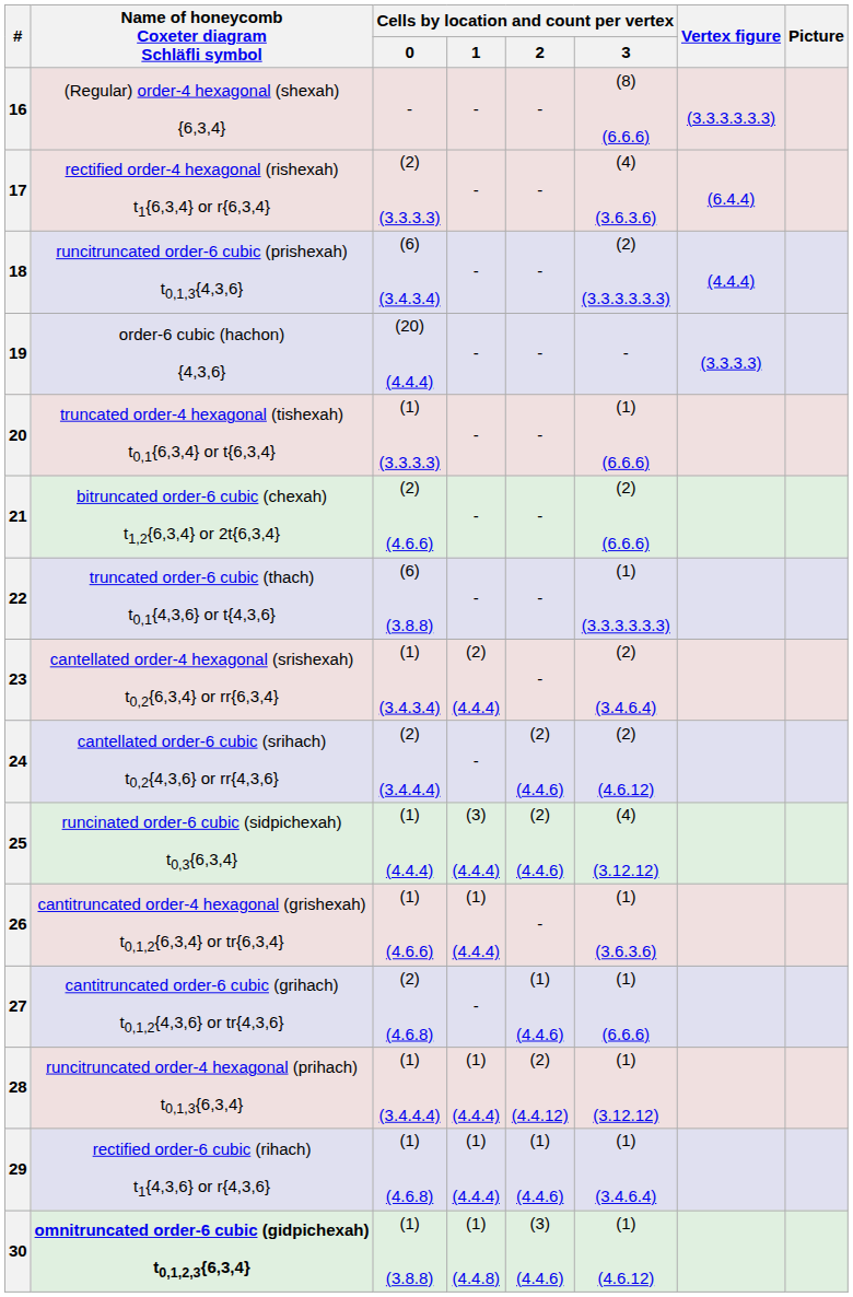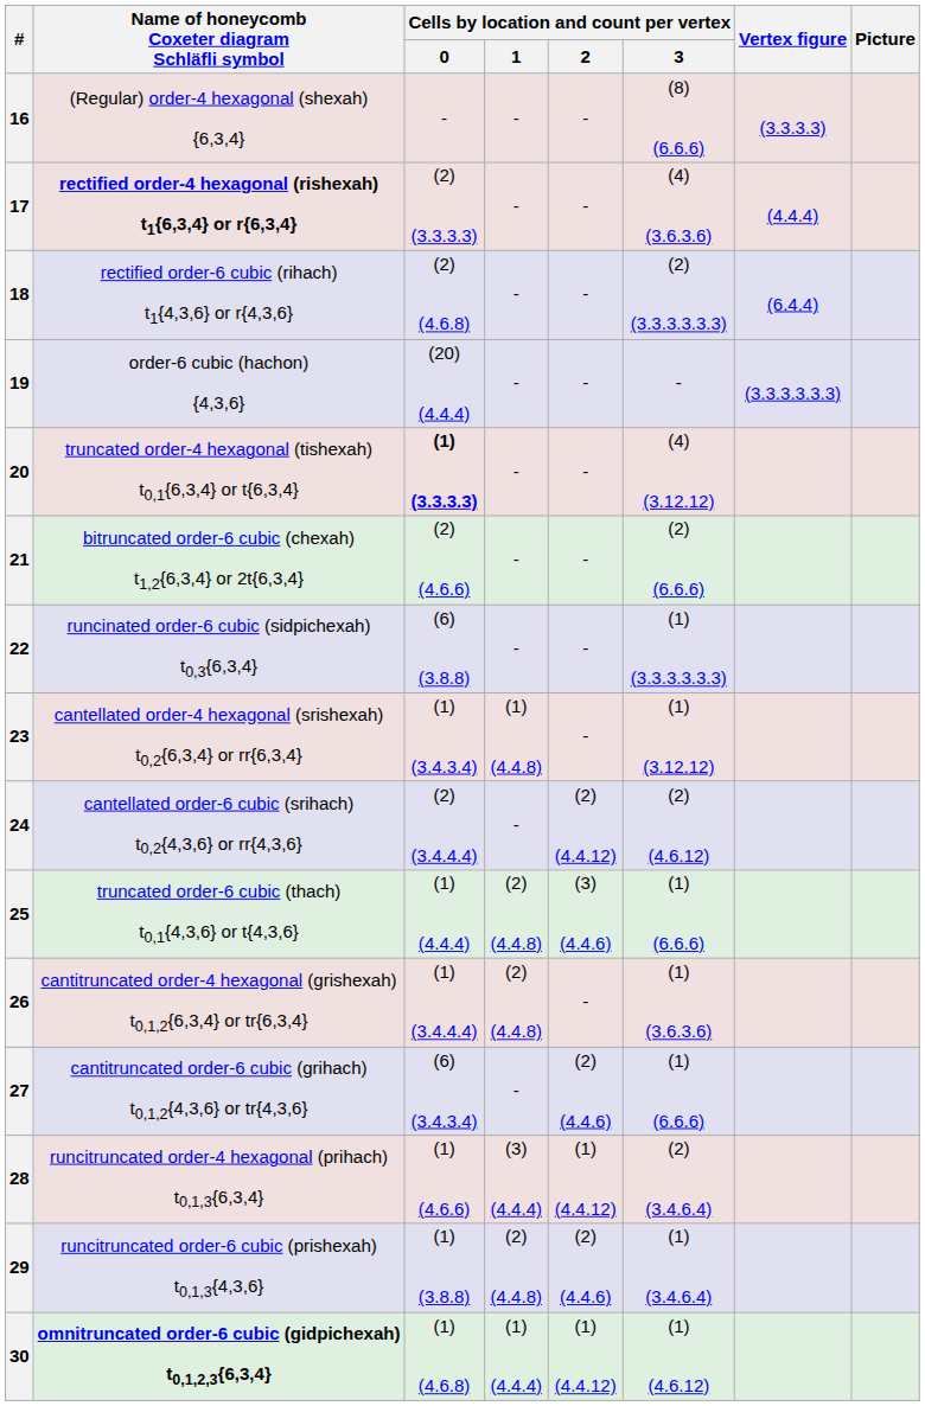 <table class=wikitable>
 <tr>
 <th rowspan=2>#</th>
 <th rowspan=2>Name of honeycomb<br><a href='#'>Coxeter diagram</a><br><a href='#'>Schläfli symbol</a></th>
 <th colspan=4>Cells by location and count per vertex</th>
 <th rowspan=2><a href='#'>Vertex figure</a></th>
 <th rowspan=2>Picture</th>
 </tr>
 <tr>
 <th>0<br></th>
 <th>1<br></th>
 <th>2<br></th>
 <th>3<br></th>
 </tr>
 <tr BGCOLOR="#f0e0e0" align=center>
 <th>16</th>
 <td>(Regular) <a href='#'>order-4 hexagonal</a> (shexah)<br><br>{6,3,4}</td>
 <td>-</td>
 <td>-</td>
 <td>-</td>
 <td>(8)<br><br><br><a href='#'>(6.6.6)</a></td>
-<td> <br><a href='#'>(3.3.3.3.3.3)</a></td>
+<td> <br><a href='#'>(3.3.3.3)</a></td>
 <td></td>
 </tr>
 <tr BGCOLOR="#f0e0e0" align=center>
 <th>17</th>
-<td><a href='#'>rectified order-4 hexagonal</a> (rishexah)<br><br>t<sub>1</sub>{6,3,4} or r{6,3,4}</td>
+<td><strong><a href='#'>rectified order-4 hexagonal</a> (rishexah)<br><br>t<sub>1</sub>{6,3,4} or r{6,3,4}</strong></td>
 <td>(2)<br><br><br><a href='#'>(3.3.3.3)</a></td>
 <td>-</td>
 <td>-</td>
 <td>(4)<br><br><br><a href='#'>(3.6.3.6)</a></td>
-<td> <br><a href='#'>(6.4.4)</a></td>
+<td> <br><a href='#'>(4.4.4)</a></td>
 <td></td>
 </tr>
 <tr BGCOLOR="#e0e0f0" align=center>
 <th>18</th>
-<td><a href='#'>runcitruncated order-6 cubic</a> (prishexah)<br><br>t<sub>0,1,3</sub>{4,3,6}</td>
-<td>(6)<br><br><br><a href='#'>(3.4.3.4)</a></td>
+<td><a href='#'>rectified order-6 cubic</a> (rihach)<br><br>t<sub>1</sub>{4,3,6} or r{4,3,6}</td>
+<td>(2)<br><br><br><a href='#'>(4.6.8)</a></td>
 <td>-</td>
 <td>-</td>
 <td>(2)<br><br><br><a href='#'>(3.3.3.3.3.3)</a></td>
-<td> <br><a href='#'>(4.4.4)</a></td>
+<td> <br><a href='#'>(6.4.4)</a></td>
 <td></td>
 </tr>
 <tr BGCOLOR="#e0e0f0" align=center>
 <th>19</th>
 <td>order-6 cubic (hachon)<br><br>{4,3,6}</td>
 <td>(20)<br><br><br><a href='#'>(4.4.4)</a></td>
 <td>-</td>
 <td>-</td>
 <td>-</td>
-<td> <br><a href='#'>(3.3.3.3)</a></td>
+<td> <br><a href='#'>(3.3.3.3.3.3)</a></td>
 <td></td>
 </tr>
 <tr BGCOLOR="#f0e0e0" align=center>
 <th>20</th>
 <td><a href='#'>truncated order-4 hexagonal</a> (tishexah)<br><br>t<sub>0,1</sub>{6,3,4} or t{6,3,4}</td>
-<td>(1)<br><br><br><a href='#'>(3.3.3.3)</a></td>
+<td><strong>(1)<br><br><br><a href='#'>(3.3.3.3)</a></strong></td>
 <td>-</td>
 <td>-</td>
-<td>(1)<br><br><br><a href='#'>(6.6.6)</a></td>
+<td>(4)<br><br><br><a href='#'>(3.12.12)</a></td>
 <td></td>
 <td></td>
 </tr>
 <tr BGCOLOR="#e0f0e0" align=center>
 <th>21</th>
 <td><a href='#'>bitruncated order-6 cubic</a> (chexah)<br><br>t<sub>1,2</sub>{6,3,4} or 2t{6,3,4}</td>
 <td>(2)<br><br><br><a href='#'>(4.6.6)</a></td>
 <td>-</td>
 <td>-</td>
 <td>(2)<br><br><br><a href='#'>(6.6.6)</a></td>
 <td></td>
 <td></td>
 </tr>
 <tr BGCOLOR="#e0e0f0" align=center>
 <th>22</th>
-<td><a href='#'>truncated order-6 cubic</a> (thach)<br><br>t<sub>0,1</sub>{4,3,6} or t{4,3,6}</td>
+<td><a href='#'>runcinated order-6 cubic</a> (sidpichexah)<br><br>t<sub>0,3</sub>{6,3,4}</td>
 <td>(6)<br><br><br><a href='#'>(3.8.8)</a></td>
 <td>-</td>
 <td>-</td>
 <td>(1)<br><br><br><a href='#'>(3.3.3.3.3.3)</a></td>
 <td></td>
 <td></td>
 </tr>
 <tr BGCOLOR="#f0e0e0" align=center>
 <th>23</th>
 <td><a href='#'>cantellated order-4 hexagonal</a> (srishexah)<br><br>t<sub>0,2</sub>{6,3,4} or rr{6,3,4}</td>
 <td>(1)<br><br><br><a href='#'>(3.4.3.4)</a></td>
-<td>(2)<br><br><br><a href='#'>(4.4.4)</a></td>
+<td>(1)<br><br><br><a href='#'>(4.4.8)</a></td>
 <td>-</td>
-<td>(2)<br><br><br><a href='#'>(3.4.6.4)</a></td>
+<td>(1)<br><br><br><a href='#'>(3.12.12)</a></td>
 <td></td>
 <td></td>
 </tr>
 <tr BGCOLOR="#e0e0f0" align=center>
 <th>24</th>
 <td><a href='#'>cantellated order-6 cubic</a> (srihach)<br><br>t<sub>0,2</sub>{4,3,6} or rr{4,3,6}</td>
 <td>(2)<br><br><br><a href='#'>(3.4.4.4)</a></td>
 <td>-</td>
-<td>(2)<br><br><br><a href='#'>(4.4.6)</a></td>
+<td>(2)<br><br><br><a href='#'>(4.4.12)</a></td>
 <td>(2)<br><br><br><a href='#'>(4.6.12)</a></td>
 <td></td>
 <td></td>
 </tr>
 <tr BGCOLOR="#e0f0e0" align=center>
 <th>25</th>
-<td><a href='#'>runcinated order-6 cubic</a> (sidpichexah)<br><br>t<sub>0,3</sub>{6,3,4}</td>
+<td><a href='#'>truncated order-6 cubic</a> (thach)<br><br>t<sub>0,1</sub>{4,3,6} or t{4,3,6}</td>
 <td>(1)<br><br><br><a href='#'>(4.4.4)</a></td>
-<td>(3)<br><br><br><a href='#'>(4.4.4)</a></td>
-<td>(2)<br><br><br><a href='#'>(4.4.6)</a></td>
-<td>(4)<br><br><br><a href='#'>(3.12.12)</a></td>
+<td>(2)<br><br><br><a href='#'>(4.4.8)</a></td>
+<td>(3)<br><br><br><a href='#'>(4.4.6)</a></td>
+<td>(1)<br><br><br><a href='#'>(6.6.6)</a></td>
 <td></td>
 <td></td>
 </tr>
 <tr BGCOLOR="#f0e0e0" align=center>
 <th>26</th>
 <td><a href='#'>cantitruncated order-4 hexagonal</a> (grishexah)<br><br>t<sub>0,1,2</sub>{6,3,4} or tr{6,3,4}</td>
-<td>(1)<br><br><br><a href='#'>(4.6.6)</a></td>
-<td>(1)<br><br><br><a href='#'>(4.4.4)</a></td>
+<td>(1)<br><br><br><a href='#'>(3.4.4.4)</a></td>
+<td>(2)<br><br><br><a href='#'>(4.4.8)</a></td>
 <td>-</td>
 <td>(1)<br><br><br><a href='#'>(3.6.3.6)</a></td>
 <td></td>
 <td></td>
 </tr>
 <tr BGCOLOR="#e0e0f0" align=center>
 <th>27</th>
 <td><a href='#'>cantitruncated order-6 cubic</a> (grihach)<br><br>t<sub>0,1,2</sub>{4,3,6} or tr{4,3,6}</td>
-<td>(2)<br><br><br><a href='#'>(4.6.8)</a></td>
+<td>(6)<br><br><br><a href='#'>(3.4.3.4)</a></td>
 <td>-</td>
-<td>(1)<br><br><br><a href='#'>(4.4.6)</a></td>
+<td>(2)<br><br><br><a href='#'>(4.4.6)</a></td>
 <td>(1)<br><br><br><a href='#'>(6.6.6)</a></td>
 <td></td>
 <td></td>
 </tr>
 <tr BGCOLOR="#f0e0e0" align=center>
 <th>28</th>
 <td><a href='#'>runcitruncated order-4 hexagonal</a> (prihach)<br><br>t<sub>0,1,3</sub>{6,3,4}</td>
-<td>(1)<br><br><br><a href='#'>(3.4.4.4)</a></td>
-<td>(1)<br><br><br><a href='#'>(4.4.4)</a></td>
-<td>(2)<br><br><br><a href='#'>(4.4.12)</a></td>
-<td>(1)<br><br><br><a href='#'>(3.12.12)</a></td>
+<td>(1)<br><br><br><a href='#'>(4.6.6)</a></td>
+<td>(3)<br><br><br><a href='#'>(4.4.4)</a></td>
+<td>(1)<br><br><br><a href='#'>(4.4.12)</a></td>
+<td>(2)<br><br><br><a href='#'>(3.4.6.4)</a></td>
 <td></td>
 <td></td>
 </tr>
 <tr BGCOLOR="#e0e0f0" align=center>
 <th>29</th>
-<td><a href='#'>rectified order-6 cubic</a> (rihach)<br><br>t<sub>1</sub>{4,3,6} or r{4,3,6}</td>
-<td>(1)<br><br><br><a href='#'>(4.6.8)</a></td>
-<td>(1)<br><br><br><a href='#'>(4.4.4)</a></td>
-<td>(1)<br><br><br><a href='#'>(4.4.6)</a></td>
+<td><a href='#'>runcitruncated order-6 cubic</a> (prishexah)<br><br>t<sub>0,1,3</sub>{4,3,6}</td>
+<td>(1)<br><br><br><a href='#'>(3.8.8)</a></td>
+<td>(2)<br><br><br><a href='#'>(4.4.8)</a></td>
+<td>(2)<br><br><br><a href='#'>(4.4.6)</a></td>
 <td>(1)<br><br><br><a href='#'>(3.4.6.4)</a></td>
 <td></td>
 <td></td>
 </tr>
 <tr BGCOLOR="#e0f0e0" align=center>
 <th>30</th>
 <td><strong><a href='#'>omnitruncated order-6 cubic</a> (gidpichexah)<br><br>t<sub>0,1,2,3</sub>{6,3,4}</strong></td>
-<td>(1)<br><br><br><a href='#'>(3.8.8)</a></td>
-<td>(1)<br><br><br><a href='#'>(4.4.8)</a></td>
-<td>(3)<br><br><br><a href='#'>(4.4.6)</a></td>
+<td>(1)<br><br><br><a href='#'>(4.6.8)</a></td>
+<td>(1)<br><br><br><a href='#'>(4.4.4)</a></td>
+<td>(1)<br><br><br><a href='#'>(4.4.12)</a></td>
 <td>(1)<br><br><br><a href='#'>(4.6.12)</a></td>
 <td></td>
 <td></td>
 </tr>
 </table>
